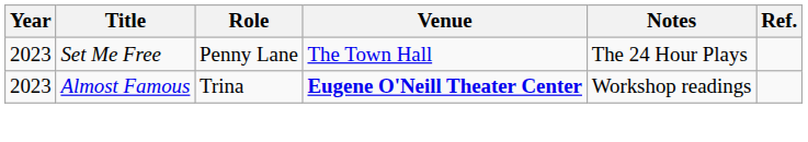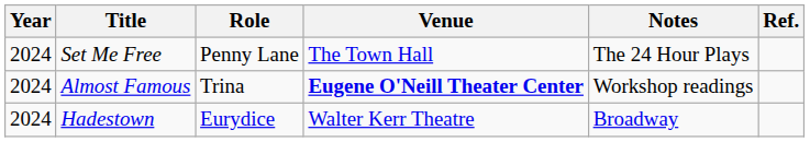 <table class="wikitable">
 <tr>
 <th>Year</th>
 <th>Title</th>
 <th>Role</th>
 <th>Venue</th>
 <th>Notes</th>
 <th>Ref.</th>
 </tr>
 <tr>
-<td>2023</td>
+<td>2024</td>
 <td><em>Set Me Free</em></td>
 <td>Penny Lane</td>
 <td><a href='#'>The Town Hall</a></td>
 <td>The 24 Hour Plays</td>
 <td></td>
 </tr>
 <tr>
-<td>2023</td>
+<td>2024</td>
 <td><em><a href='#'>Almost Famous</a></em></td>
 <td>Trina</td>
 <td><strong><a href='#'>Eugene O'Neill Theater Center</a></strong></td>
 <td>Workshop readings</td>
 <td></td>
 </tr>
+<tr>
+<td>2024</td>
+<td><em><a href='#'>Hadestown</a></em></td>
+<td><a href='#'>Eurydice</a> </td>
+<td><a href='#'>Walter Kerr Theatre</a></td>
+<td><a href='#'>Broadway</a></td>
+<td></td>
+</tr>
 </table>
